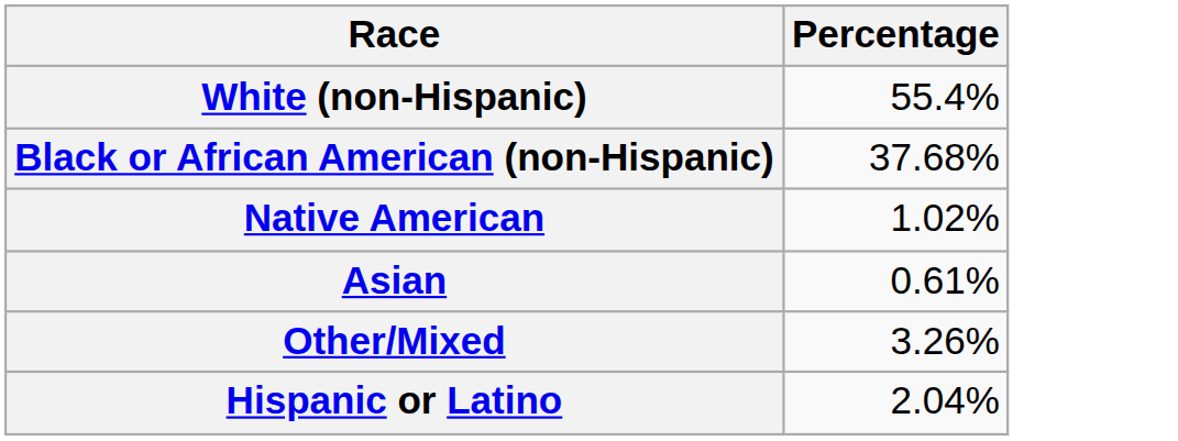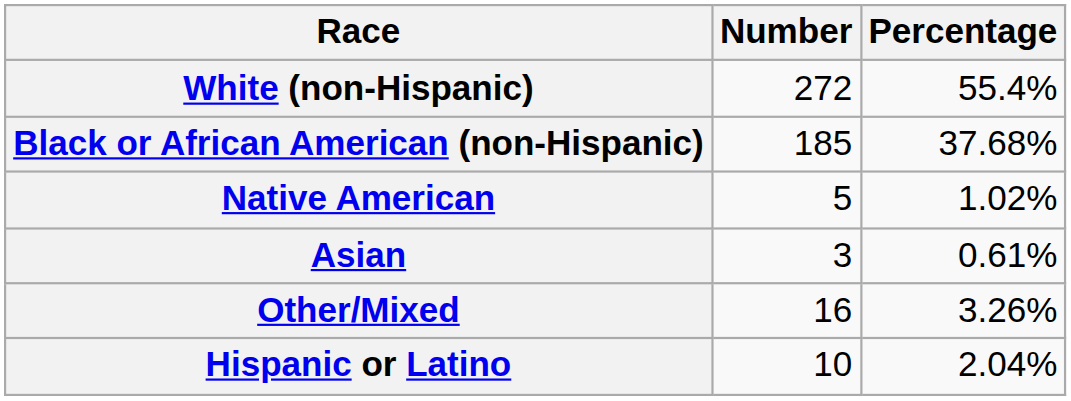 <table class="wikitable" style="text-align:right">
 <tr>
 <th scope="col">Race</th>
+<th scope="col">Number</th>
 <th scope="col">Percentage</th>
 </tr>
 <tr>
 <th scope="row"><a href='#'>White</a> (non-Hispanic)</th>
+<td>272</td>
 <td>55.4%</td>
 </tr>
 <tr>
 <th scope="row"><a href='#'>Black or African American</a> (non-Hispanic)</th>
+<td>185</td>
 <td>37.68%</td>
 </tr>
 <tr>
 <th scope="row"><a href='#'>Native American</a></th>
+<td>5</td>
 <td>1.02%</td>
 </tr>
 <tr>
 <th scope="row"><a href='#'>Asian</a></th>
+<td>3</td>
 <td>0.61%</td>
 </tr>
 <tr>
 <th scope="row"><a href='#'>Other/Mixed</a></th>
+<td>16</td>
 <td>3.26%</td>
 </tr>
 <tr>
 <th scope="row"><a href='#'>Hispanic</a> or <a href='#'>Latino</a></th>
+<td>10</td>
 <td>2.04%</td>
 </tr>
 </table>
